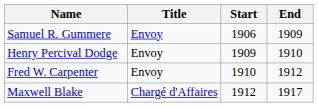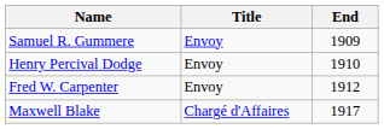 <table class=wikitable>
 <tr>
 <th align=center valign=bottom width="40%">Name</th>
 <th valign=bottom width="30%">Title</th>
-<th valign=bottom width="15%">Start</th>
 <th valign=bottom width="15%">End</th>
 </tr>
 <tr>
 <td><a href='#'>Samuel R. Gummere</a></td>
 <td><a href='#'>Envoy</a></td>
-<td align=center>1906</td>
 <td align=center>1909</td>
 </tr>
 <tr>
 <td><a href='#'>Henry Percival Dodge</a></td>
 <td>Envoy</td>
-<td align=center>1909</td>
 <td align=center>1910</td>
 </tr>
 <tr>
 <td><a href='#'>Fred W. Carpenter</a></td>
 <td>Envoy</td>
-<td align=center>1910</td>
 <td align=center>1912</td>
 </tr>
 <tr>
 <td><a href='#'>Maxwell Blake</a></td>
 <td><a href='#'>Chargé d'Affaires</a></td>
-<td align=center>1912</td>
 <td align=center>1917</td>
 </tr>
 </table>
